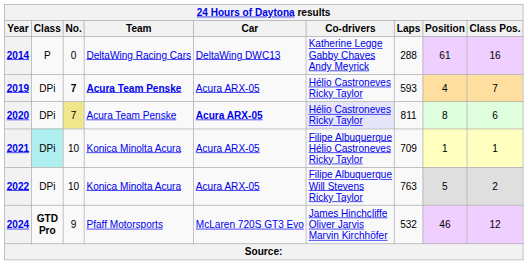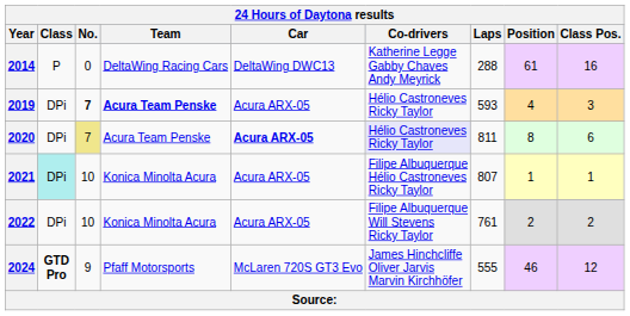 <table class="wikitable" style="text-align:center; font-size:90%">
 <tr>
 <th colspan=45><a href='#'>24 Hours of Daytona</a> results</th>
 </tr>
 <tr style="background:#abbbdd;">
 <th>Year</th>
 <th>Class</th>
 <th>No.</th>
 <th>Team</th>
 <th>Car</th>
 <th>Co-drivers</th>
 <th>Laps</th>
 <th>Position</th>
 <th>Class Pos.</th>
 </tr>
 <tr>
 <th><a href='#'>2014</a></th>
 <td>P</td>
 <td>0</td>
 <td align="left"nowrap> <a href='#'>DeltaWing Racing Cars</a></td>
 <td align="left"nowrap><a href='#'>DeltaWing DWC13</a></td>
 <td align="left"nowrap> <a href='#'>Katherine Legge</a><br> <a href='#'>Gabby Chaves</a><br> <a href='#'>Andy Meyrick</a></td>
 <td>288</td>
 <td style="background:#EFCFFF;">61 </td>
 <td style="background:#EFCFFF;">16 </td>
 </tr>
 <tr>
 <th><a href='#'>2019</a></th>
 <td>DPi</td>
 <td><strong>7</strong></td>
 <td align="left"nowrap><strong> <a href='#'>Acura Team Penske</a></strong></td>
 <td align="left"nowrap><a href='#'>Acura ARX-05</a></td>
 <td align="left"nowrap> <a href='#'>Hélio Castroneves</a><br> <a href='#'>Ricky Taylor</a></td>
 <td>593</td>
 <td style="background:#FFDF9F;">4</td>
-<td style="background:#FFDF9F;">7</td>
+<td style="background:#FFDF9F;">3</td>
 </tr>
 <tr>
 <th><a href='#'>2020</a></th>
 <td>DPi</td>
 <td style="background: khaki;">7</td>
 <td align="left"nowrap> <a href='#'>Acura Team Penske</a></td>
 <td align="left"nowrap><strong><a href='#'>Acura ARX-05</a></strong></td>
 <td align="left"nowrap style="background: lavender;"> <a href='#'>Hélio Castroneves</a><br> <a href='#'>Ricky Taylor</a></td>
 <td>811</td>
 <td style="background:#DFFFDF;">8</td>
 <td style="background:#DFFFDF;">6</td>
 </tr>
 <tr>
 <th><a href='#'>2021</a></th>
 <td style="background: paleturquoise;">DPi</td>
 <td>10</td>
 <td align="left"nowrap> <a href='#'>Konica Minolta Acura</a></td>
 <td align="left"nowrap><a href='#'>Acura ARX-05</a></td>
 <td align="left"nowrap> <a href='#'>Filipe Albuquerque</a><br> <a href='#'>Hélio Castroneves</a><br> <a href='#'>Ricky Taylor</a></td>
-<td>709</td>
+<td>807</td>
 <td style="background:#FFFFBF;">1</td>
 <td style="background:#FFFFBF;">1</td>
 </tr>
 <tr>
 <th><a href='#'>2022</a></th>
 <td>DPi</td>
 <td>10</td>
 <td align="left"nowrap> <a href='#'>Konica Minolta Acura</a></td>
 <td align="left"nowrap><a href='#'>Acura ARX-05</a></td>
 <td align="left"nowrap> <a href='#'>Filipe Albuquerque</a><br> <a href='#'>Will Stevens</a><br> <a href='#'>Ricky Taylor</a></td>
-<td>763</td>
-<td style="background:#DFDFDF;">5</td>
+<td>761</td>
+<td style="background:#DFDFDF;">2</td>
 <td style="background:#DFDFDF;">2</td>
 </tr>
 <tr>
 <th><a href='#'>2024</a></th>
 <td><strong>GTD<br>Pro</strong></td>
 <td>9</td>
 <td align="left"nowrap> <a href='#'>Pfaff Motorsports</a></td>
 <td align="left"nowrap><a href='#'>McLaren 720S GT3 Evo</a></td>
 <td align="left"nowrap> <a href='#'>James Hinchcliffe</a><br> <a href='#'>Oliver Jarvis</a><br> <a href='#'>Marvin Kirchhöfer</a></td>
-<td>532</td>
+<td>555</td>
 <td style="background:#EFCFFF;">46 </td>
 <td style="background:#EFCFFF;">12 </td>
 </tr>
 <tr>
 <th colspan="9">Source:</th>
 </tr>
 </table>
